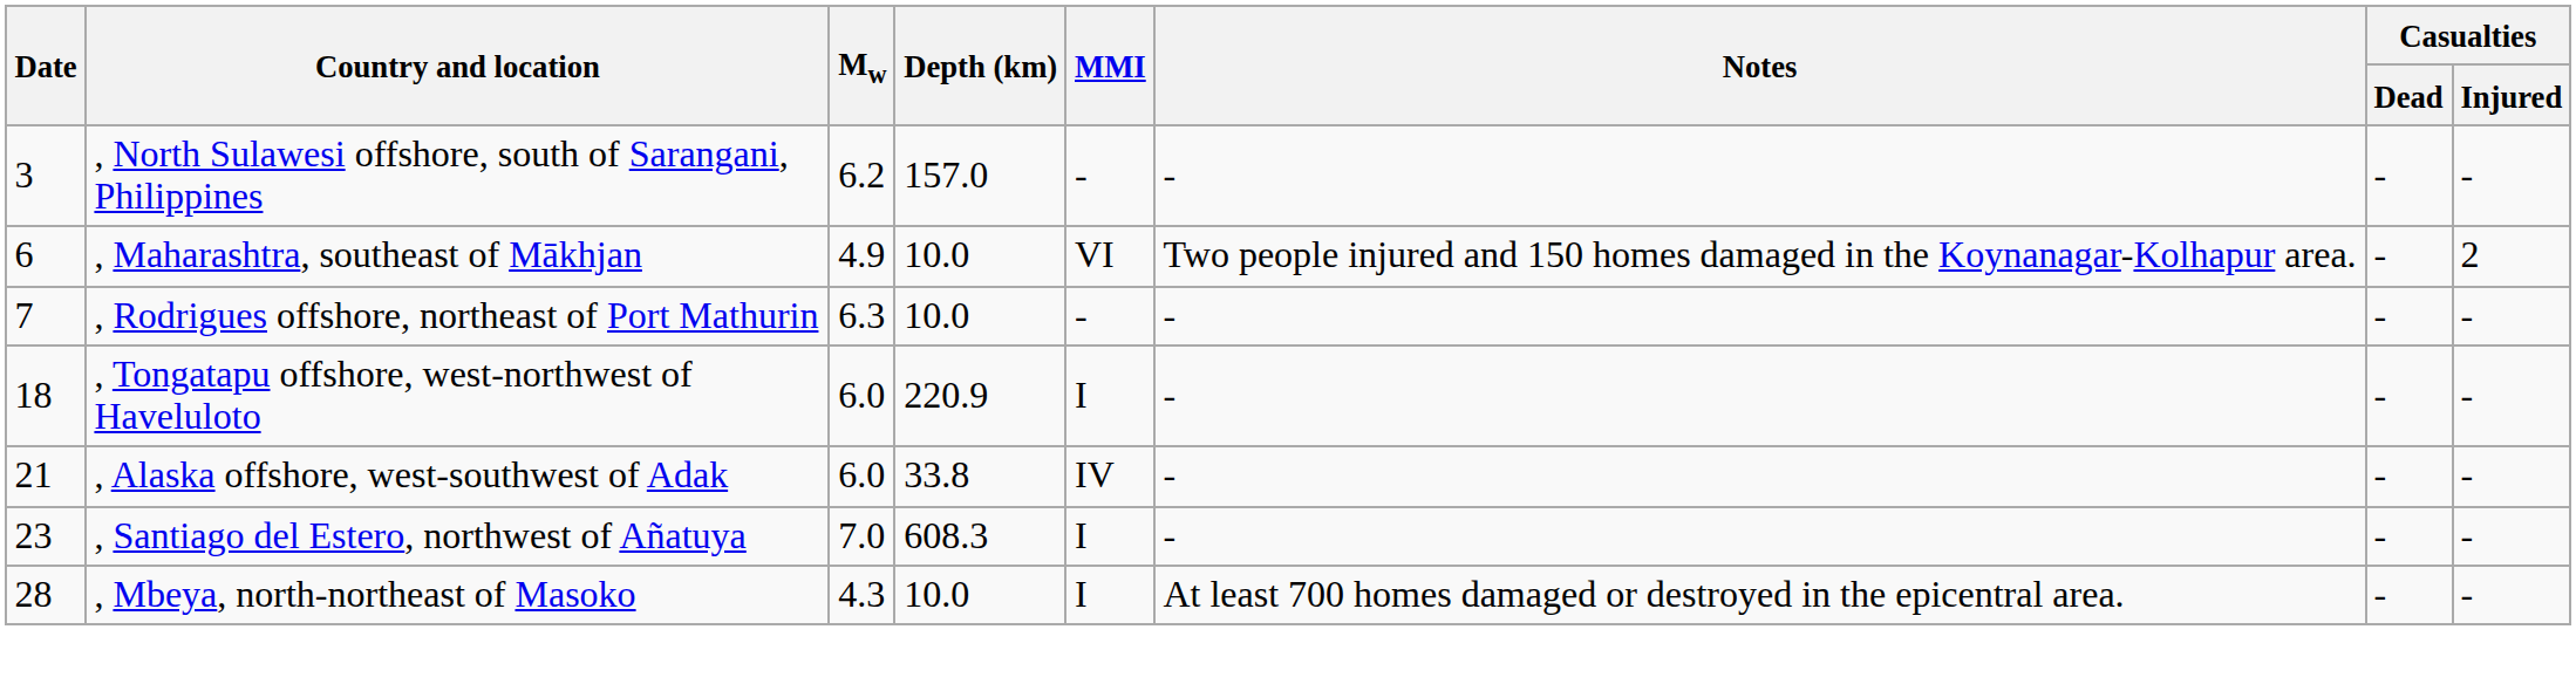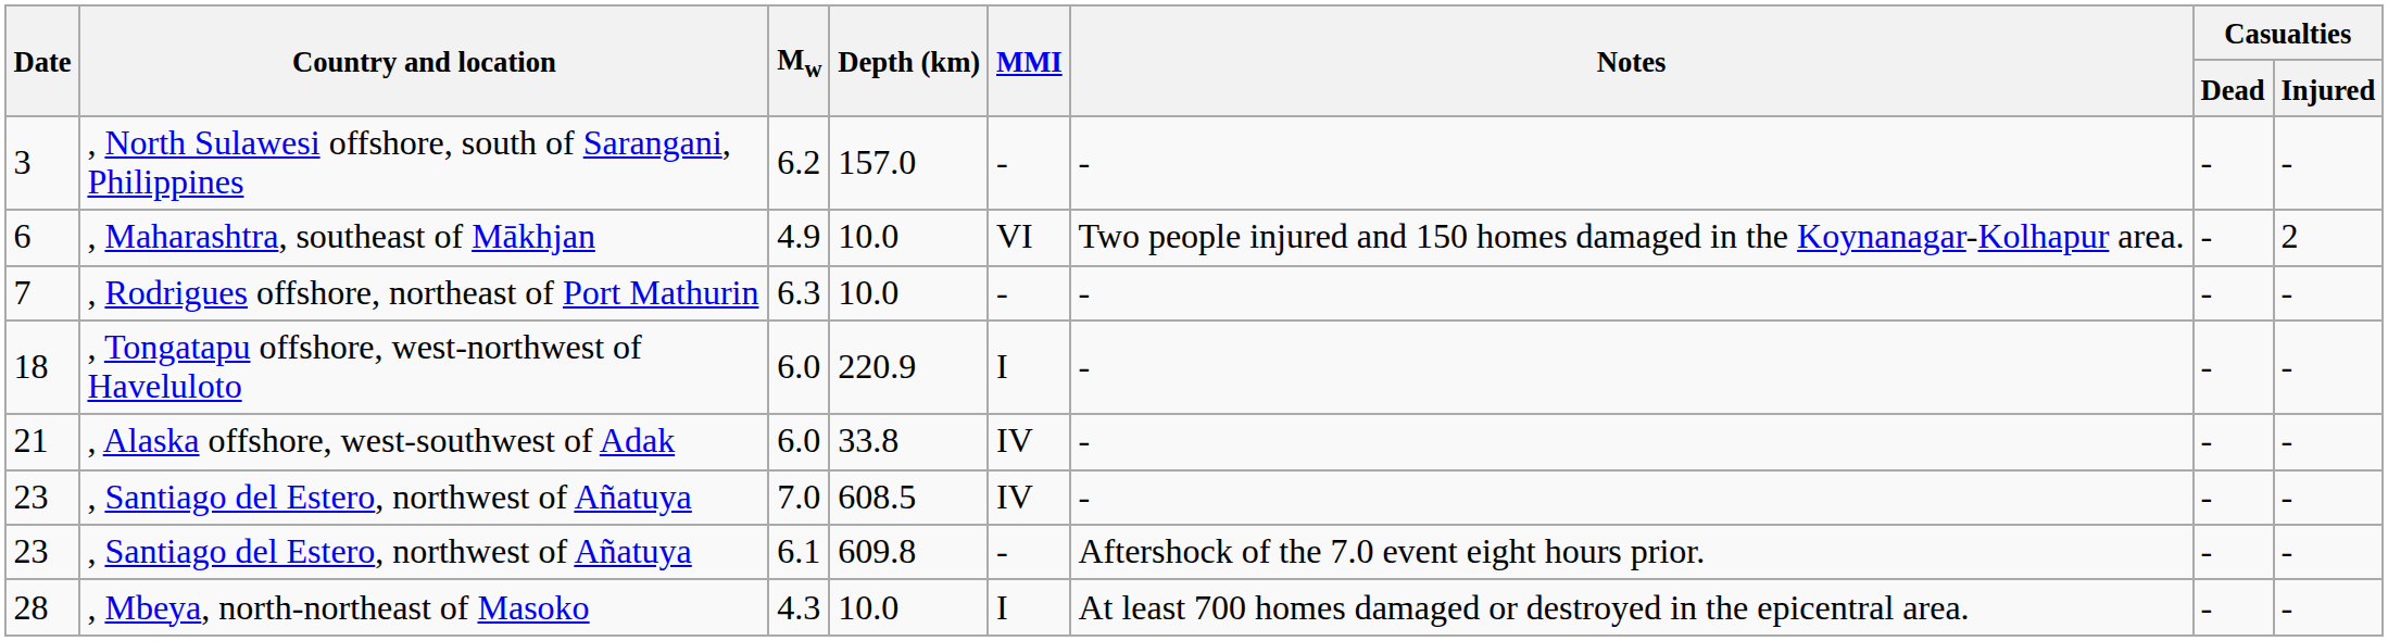 <table class="wikitable sortable" style="border:1px black;  margin-left:1em;">
 <tr>
 <th rowspan="2"><small>Date</small></th>
 <th rowspan="2" style="width: 310px"><small>Country and location</small></th>
 <th rowspan="2"><small>M<sub>w</sub></small></th>
 <th rowspan="2"><small>Depth (km)</small></th>
 <th rowspan="2"><small><a href='#'>MMI</a></small></th>
 <th rowspan="2" class="unsortable"><small>Notes</small></th>
 <th colspan="2"><small>Casualties</small></th>
 </tr>
 <tr>
 <th><small>Dead</small></th>
 <th><small>Injured</small></th>
 </tr>
 <tr>
 <td>3</td>
 <td>, <a href='#'>North Sulawesi</a> offshore,  south of <a href='#'>Sarangani</a>, <a href='#'>Philippines</a></td>
 <td>6.2</td>
 <td>157.0</td>
 <td>-</td>
 <td>-</td>
 <td>-</td>
 <td>-</td>
 </tr>
 <tr>
 <td>6</td>
 <td>, <a href='#'>Maharashtra</a>,  southeast of <a href='#'>Mākhjan</a></td>
 <td>4.9</td>
 <td>10.0</td>
 <td>VI</td>
 <td>Two people injured and 150 homes damaged in the <a href='#'>Koynanagar</a>-<a href='#'>Kolhapur</a> area.</td>
 <td>-</td>
 <td>2</td>
 </tr>
 <tr>
 <td>7</td>
 <td>, <a href='#'>Rodrigues</a> offshore,  northeast of <a href='#'>Port Mathurin</a></td>
 <td>6.3</td>
 <td>10.0</td>
 <td>-</td>
 <td>-</td>
 <td>-</td>
 <td>-</td>
 </tr>
 <tr>
 <td>18</td>
 <td>, <a href='#'>Tongatapu</a> offshore,  west-northwest of <a href='#'>Haveluloto</a></td>
 <td>6.0</td>
 <td>220.9</td>
 <td>I</td>
 <td>-</td>
 <td>-</td>
 <td>-</td>
 </tr>
 <tr>
 <td>21</td>
 <td>, <a href='#'>Alaska</a> offshore,  west-southwest of <a href='#'>Adak</a></td>
 <td>6.0</td>
 <td>33.8</td>
 <td>IV</td>
 <td>-</td>
 <td>-</td>
 <td>-</td>
 </tr>
 <tr>
 <td>23</td>
 <td>, <a href='#'>Santiago del Estero</a>,  northwest of <a href='#'>Añatuya</a></td>
 <td>7.0</td>
-<td>608.3</td>
-<td>I</td>
+<td>608.5</td>
+<td>IV</td>
 <td>-</td>
+<td>-</td>
+<td>-</td>
+</tr>
+<tr>
+<td>23</td>
+<td>, <a href='#'>Santiago del Estero</a>,  northwest of <a href='#'>Añatuya</a></td>
+<td>6.1</td>
+<td>609.8</td>
+<td>-</td>
+<td>Aftershock of the 7.0 event eight hours prior.</td>
 <td>-</td>
 <td>-</td>
 </tr>
 <tr>
 <td>28</td>
 <td>, <a href='#'>Mbeya</a>,  north-northeast of <a href='#'>Masoko</a></td>
 <td>4.3</td>
 <td>10.0</td>
 <td>I</td>
 <td>At least 700 homes damaged or destroyed in the epicentral area.</td>
 <td>-</td>
 <td>-</td>
 </tr>
 <tr>
 </tr>
 </table>
